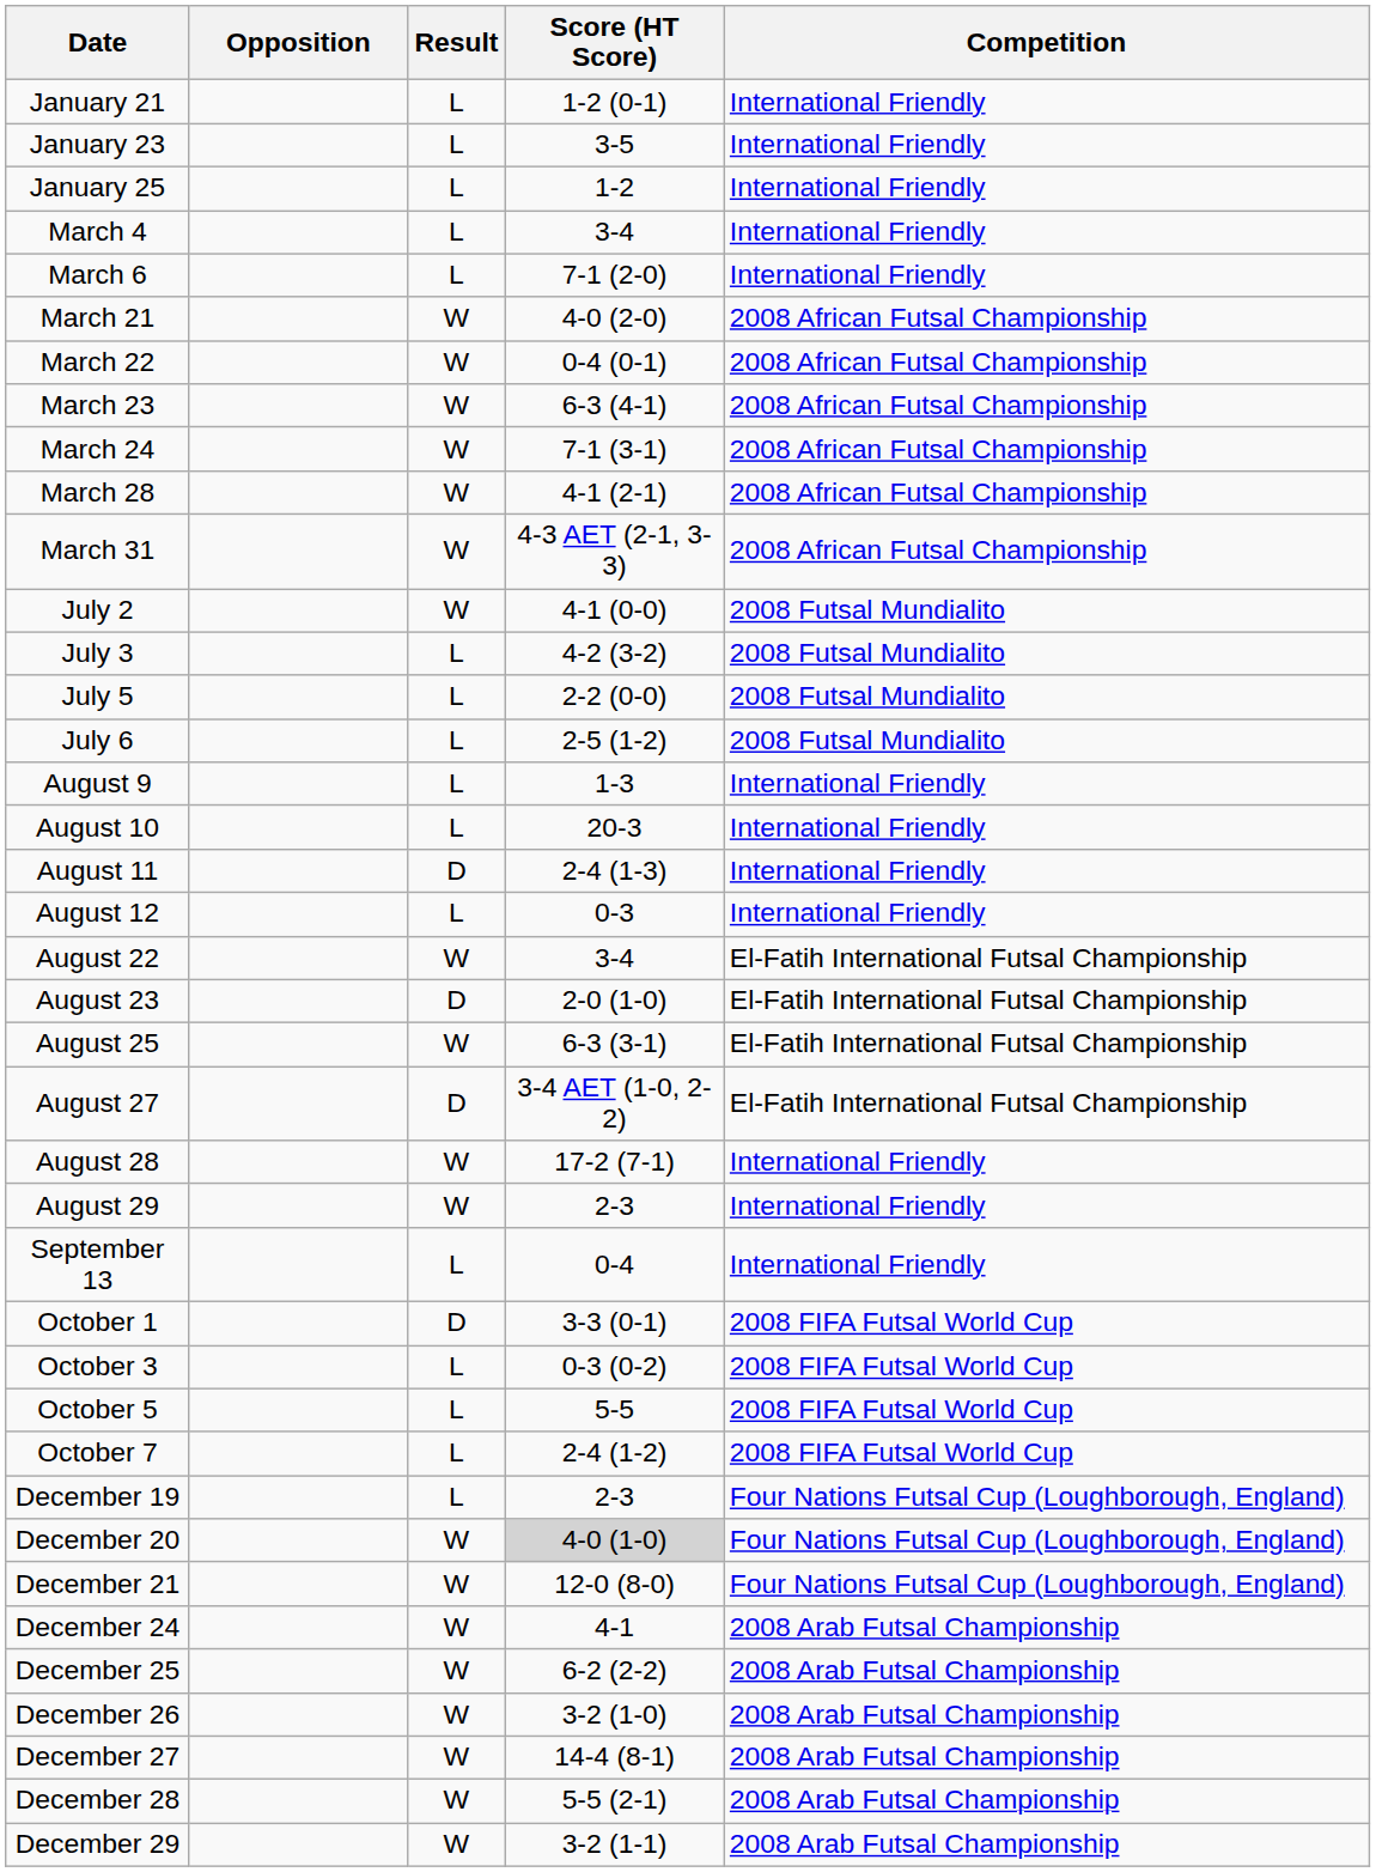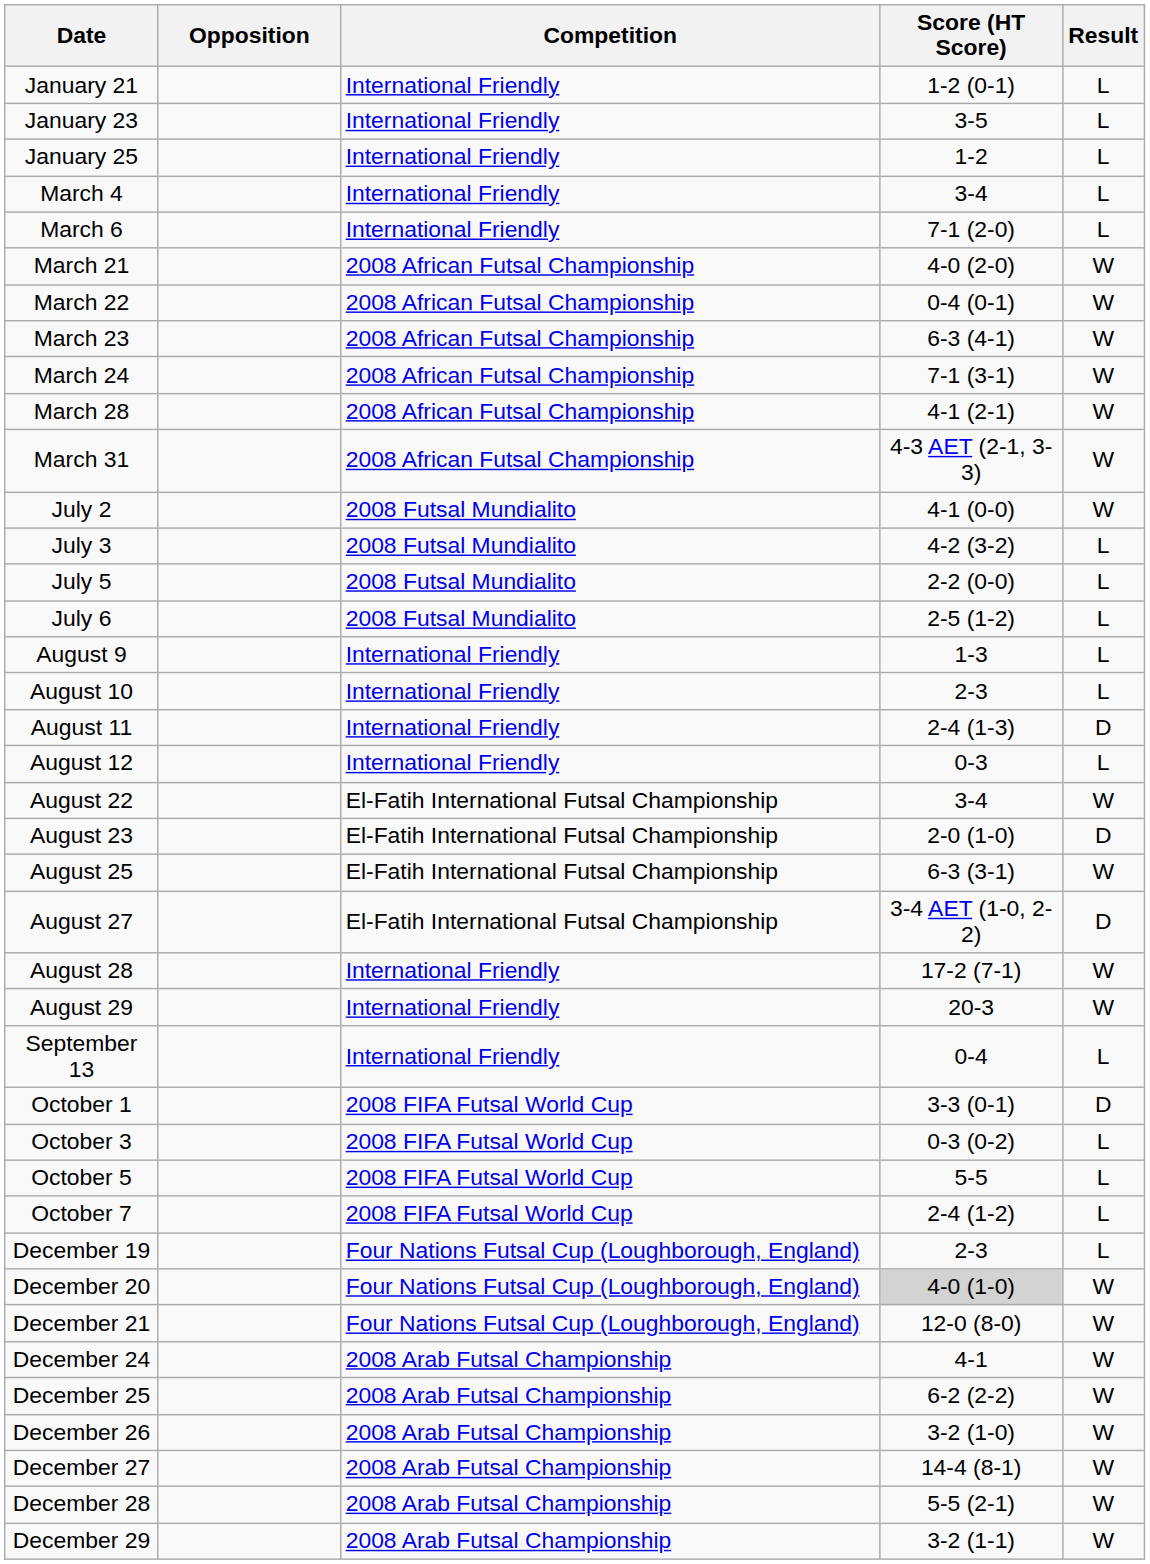 <table class="wikitable" style="text-align: center;">
 <tr>
 <th width="100">Date</th>
 <th width="120">Opposition</th>
+<th width="370">Competition</th>
+<th width="120">Score (HT Score)</th>
 <th width="50">Result</th>
-<th width="120">Score (HT Score)</th>
-<th width="370">Competition</th>
 </tr>
 <tr>
 <td>January 21</td>
 <td align="left"></td>
+<td align="left"><a href='#'>International Friendly</a></td>
+<td>1-2 (0-1)</td>
 <td>L</td>
-<td>1-2 (0-1)</td>
-<td align="left"><a href='#'>International Friendly</a></td>
 </tr>
 <tr>
 <td>January 23</td>
 <td align="left"></td>
+<td align="left"><a href='#'>International Friendly</a></td>
+<td>3-5</td>
 <td>L</td>
-<td>3-5</td>
-<td align="left"><a href='#'>International Friendly</a></td>
 </tr>
 <tr>
 <td>January 25</td>
 <td align="left"></td>
+<td align="left"><a href='#'>International Friendly</a></td>
+<td>1-2</td>
 <td>L</td>
-<td>1-2</td>
-<td align="left"><a href='#'>International Friendly</a></td>
 </tr>
 <tr>
 <td>March 4</td>
 <td align="left"></td>
+<td align="left"><a href='#'>International Friendly</a></td>
+<td>3-4</td>
 <td>L</td>
-<td>3-4</td>
-<td align="left"><a href='#'>International Friendly</a></td>
 </tr>
 <tr>
 <td>March 6</td>
 <td align="left"></td>
+<td align="left"><a href='#'>International Friendly</a></td>
+<td>7-1 (2-0)</td>
 <td>L</td>
-<td>7-1 (2-0)</td>
-<td align="left"><a href='#'>International Friendly</a></td>
 </tr>
 <tr>
 <td>March 21</td>
 <td align="left"></td>
+<td align="left"><a href='#'>2008 African Futsal Championship</a> </td>
+<td>4-0 (2-0)</td>
 <td>W</td>
-<td>4-0 (2-0)</td>
-<td align="left"><a href='#'>2008 African Futsal Championship</a> </td>
 </tr>
 <tr>
 <td>March 22</td>
 <td align="left"></td>
+<td align="left"><a href='#'>2008 African Futsal Championship</a></td>
+<td>0-4 (0-1)</td>
 <td>W</td>
-<td>0-4 (0-1)</td>
-<td align="left"><a href='#'>2008 African Futsal Championship</a></td>
 </tr>
 <tr>
 <td>March 23</td>
 <td align="left"></td>
+<td align="left"><a href='#'>2008 African Futsal Championship</a></td>
+<td>6-3 (4-1)</td>
 <td>W</td>
-<td>6-3 (4-1)</td>
-<td align="left"><a href='#'>2008 African Futsal Championship</a></td>
 </tr>
 <tr>
 <td>March 24</td>
 <td align="left"></td>
+<td align="left"><a href='#'>2008 African Futsal Championship</a></td>
+<td>7-1 (3-1)</td>
 <td>W</td>
-<td>7-1 (3-1)</td>
-<td align="left"><a href='#'>2008 African Futsal Championship</a></td>
 </tr>
 <tr>
 <td>March 28</td>
 <td align="left"></td>
+<td align="left"><a href='#'>2008 African Futsal Championship</a></td>
+<td>4-1 (2-1)</td>
 <td>W</td>
-<td>4-1 (2-1)</td>
-<td align="left"><a href='#'>2008 African Futsal Championship</a></td>
 </tr>
 <tr>
 <td>March 31</td>
 <td align="left"></td>
+<td align="left"><a href='#'>2008 African Futsal Championship</a></td>
+<td>4-3 <a href='#'>AET</a> (2-1, 3-3)</td>
 <td>W</td>
-<td>4-3 <a href='#'>AET</a> (2-1, 3-3)</td>
-<td align="left"><a href='#'>2008 African Futsal Championship</a></td>
 </tr>
 <tr>
 <td>July 2</td>
 <td align="left"></td>
+<td align="left"><a href='#'>2008 Futsal Mundialito</a></td>
+<td>4-1 (0-0)</td>
 <td>W</td>
-<td>4-1 (0-0)</td>
-<td align="left"><a href='#'>2008 Futsal Mundialito</a></td>
 </tr>
 <tr>
 <td>July 3</td>
 <td align="left"></td>
+<td align="left"><a href='#'>2008 Futsal Mundialito</a></td>
+<td>4-2 (3-2)</td>
 <td>L</td>
-<td>4-2 (3-2)</td>
-<td align="left"><a href='#'>2008 Futsal Mundialito</a></td>
 </tr>
 <tr>
 <td>July 5</td>
 <td align="left"></td>
+<td align="left"><a href='#'>2008 Futsal Mundialito</a></td>
+<td>2-2 (0-0)</td>
 <td>L</td>
-<td>2-2 (0-0)</td>
-<td align="left"><a href='#'>2008 Futsal Mundialito</a></td>
 </tr>
 <tr>
 <td>July 6</td>
 <td align="left"></td>
+<td align="left"><a href='#'>2008 Futsal Mundialito</a></td>
+<td>2-5 (1-2)</td>
 <td>L</td>
-<td>2-5 (1-2)</td>
-<td align="left"><a href='#'>2008 Futsal Mundialito</a></td>
 </tr>
 <tr>
 <td>August 9</td>
 <td align="left"></td>
+<td align="left"><a href='#'>International Friendly</a></td>
+<td>1-3</td>
 <td>L</td>
-<td>1-3</td>
-<td align="left"><a href='#'>International Friendly</a></td>
 </tr>
 <tr>
 <td>August 10</td>
 <td align="left"></td>
+<td align="left"><a href='#'>International Friendly</a></td>
+<td>2-3</td>
 <td>L</td>
-<td>20-3 </td>
-<td align="left"><a href='#'>International Friendly</a></td>
 </tr>
 <tr>
 <td>August 11</td>
 <td align="left"></td>
+<td align="left"><a href='#'>International Friendly</a></td>
+<td>2-4 (1-3)</td>
 <td>D</td>
-<td>2-4 (1-3)</td>
-<td align="left"><a href='#'>International Friendly</a></td>
 </tr>
 <tr>
 <td>August 12</td>
 <td align="left"></td>
+<td align="left"><a href='#'>International Friendly</a></td>
+<td>0-3</td>
 <td>L</td>
-<td>0-3</td>
-<td align="left"><a href='#'>International Friendly</a></td>
 </tr>
 <tr>
 <td>August 22</td>
 <td align="left"></td>
+<td align="left">El-Fatih International Futsal Championship </td>
+<td>3-4</td>
 <td>W</td>
-<td>3-4</td>
-<td align="left">El-Fatih International Futsal Championship </td>
 </tr>
 <tr>
 <td>August 23</td>
 <td align="left"></td>
+<td align="left">El-Fatih International Futsal Championship</td>
+<td>2-0 (1-0)</td>
 <td>D</td>
-<td>2-0 (1-0)</td>
-<td align="left">El-Fatih International Futsal Championship</td>
 </tr>
 <tr>
 <td>August 25</td>
 <td align="left"></td>
+<td align="left">El-Fatih International Futsal Championship</td>
+<td>6-3 (3-1)</td>
 <td>W</td>
-<td>6-3 (3-1)</td>
-<td align="left">El-Fatih International Futsal Championship</td>
 </tr>
 <tr>
 <td>August 27</td>
 <td align="left"></td>
+<td align="left">El-Fatih International Futsal Championship</td>
+<td>3-4 <a href='#'>AET</a> (1-0, 2-2)</td>
 <td>D</td>
-<td>3-4 <a href='#'>AET</a> (1-0, 2-2)</td>
-<td align="left">El-Fatih International Futsal Championship</td>
 </tr>
 <tr>
 <td>August 28</td>
 <td align="left"></td>
+<td align="left"><a href='#'>International Friendly</a></td>
+<td>17-2 (7-1)</td>
 <td>W</td>
-<td>17-2 (7-1)</td>
-<td align="left"><a href='#'>International Friendly</a></td>
 </tr>
 <tr>
 <td>August 29</td>
 <td align="left"></td>
+<td align="left"><a href='#'>International Friendly</a></td>
+<td>20-3 </td>
 <td>W</td>
-<td>2-3</td>
-<td align="left"><a href='#'>International Friendly</a></td>
 </tr>
 <tr>
 <td>September 13</td>
 <td align="left"></td>
+<td align="left"><a href='#'>International Friendly</a></td>
+<td>0-4</td>
 <td>L</td>
-<td>0-4</td>
-<td align="left"><a href='#'>International Friendly</a></td>
 </tr>
 <tr>
 <td>October 1</td>
 <td align="left"></td>
+<td align="left"><a href='#'>2008 FIFA Futsal World Cup</a></td>
+<td>3-3 (0-1)</td>
 <td>D</td>
-<td>3-3 (0-1)</td>
-<td align="left"><a href='#'>2008 FIFA Futsal World Cup</a></td>
 </tr>
 <tr>
 <td>October 3</td>
 <td align="left"></td>
+<td align="left"><a href='#'>2008 FIFA Futsal World Cup</a></td>
+<td>0-3 (0-2)</td>
 <td>L</td>
-<td>0-3 (0-2)</td>
-<td align="left"><a href='#'>2008 FIFA Futsal World Cup</a></td>
 </tr>
 <tr>
 <td>October 5</td>
 <td align="left"></td>
+<td align="left"><a href='#'>2008 FIFA Futsal World Cup</a></td>
+<td>5-5</td>
 <td>L</td>
-<td>5-5</td>
-<td align="left"><a href='#'>2008 FIFA Futsal World Cup</a></td>
 </tr>
 <tr>
 <td>October 7</td>
 <td align="left"></td>
+<td align="left"><a href='#'>2008 FIFA Futsal World Cup</a></td>
+<td>2-4 (1-2)</td>
 <td>L</td>
-<td>2-4 (1-2)</td>
-<td align="left"><a href='#'>2008 FIFA Futsal World Cup</a></td>
 </tr>
 <tr>
 <td>December 19</td>
 <td align="left"></td>
+<td align="left"><a href='#'>Four Nations Futsal Cup (Loughborough, England)</a> </td>
+<td>2-3</td>
 <td>L</td>
-<td>2-3</td>
-<td align="left"><a href='#'>Four Nations Futsal Cup (Loughborough, England)</a> </td>
 </tr>
 <tr>
 <td>December 20</td>
 <td align="left"></td>
+<td align="left"><a href='#'>Four Nations Futsal Cup (Loughborough, England)</a></td>
+<td style="background: lightgrey;">4-0 (1-0)</td>
 <td>W</td>
-<td style="background: lightgrey;">4-0 (1-0)</td>
-<td align="left"><a href='#'>Four Nations Futsal Cup (Loughborough, England)</a></td>
 </tr>
 <tr>
 <td>December 21</td>
 <td align="left"></td>
+<td align="left"><a href='#'>Four Nations Futsal Cup (Loughborough, England)</a></td>
+<td>12-0 (8-0)</td>
 <td>W</td>
-<td>12-0 (8-0)</td>
-<td align="left"><a href='#'>Four Nations Futsal Cup (Loughborough, England)</a></td>
 </tr>
 <tr>
 <td>December 24</td>
 <td align="left"></td>
+<td align="left"><a href='#'>2008 Arab Futsal Championship</a> </td>
+<td>4-1</td>
 <td>W</td>
-<td>4-1</td>
-<td align="left"><a href='#'>2008 Arab Futsal Championship</a> </td>
 </tr>
 <tr>
 <td>December 25</td>
 <td align="left"></td>
+<td align="left"><a href='#'>2008 Arab Futsal Championship</a></td>
+<td>6-2 (2-2)</td>
 <td>W</td>
-<td>6-2 (2-2)</td>
-<td align="left"><a href='#'>2008 Arab Futsal Championship</a></td>
 </tr>
 <tr>
 <td>December 26</td>
 <td align="left"></td>
+<td align="left"><a href='#'>2008 Arab Futsal Championship</a></td>
+<td>3-2 (1-0)</td>
 <td>W</td>
-<td>3-2 (1-0)</td>
-<td align="left"><a href='#'>2008 Arab Futsal Championship</a></td>
 </tr>
 <tr>
 <td>December 27</td>
 <td align="left"></td>
+<td align="left"><a href='#'>2008 Arab Futsal Championship</a></td>
+<td>14-4 (8-1)</td>
 <td>W</td>
-<td>14-4 (8-1)</td>
-<td align="left"><a href='#'>2008 Arab Futsal Championship</a></td>
 </tr>
 <tr>
 <td>December 28</td>
 <td align="left"></td>
+<td align="left"><a href='#'>2008 Arab Futsal Championship</a></td>
+<td>5-5 (2-1)</td>
 <td>W</td>
-<td>5-5 (2-1)</td>
-<td align="left"><a href='#'>2008 Arab Futsal Championship</a></td>
 </tr>
 <tr>
 <td>December 29</td>
 <td align="left"></td>
+<td align="left"><a href='#'>2008 Arab Futsal Championship</a></td>
+<td>3-2 (1-1)</td>
 <td>W</td>
-<td>3-2 (1-1)</td>
-<td align="left"><a href='#'>2008 Arab Futsal Championship</a></td>
 </tr>
 </table>
